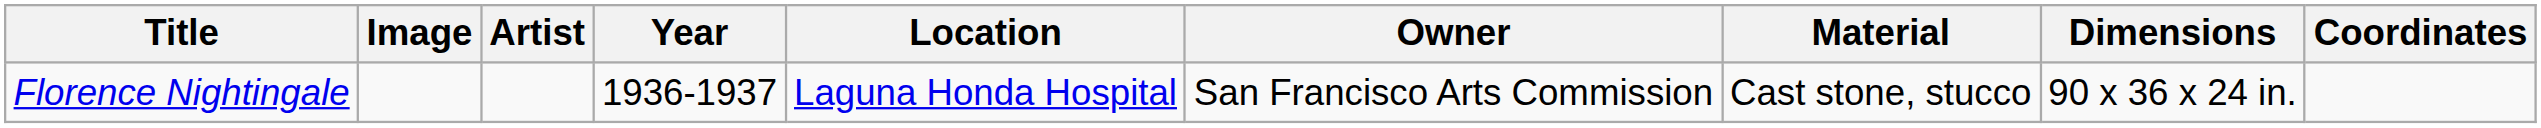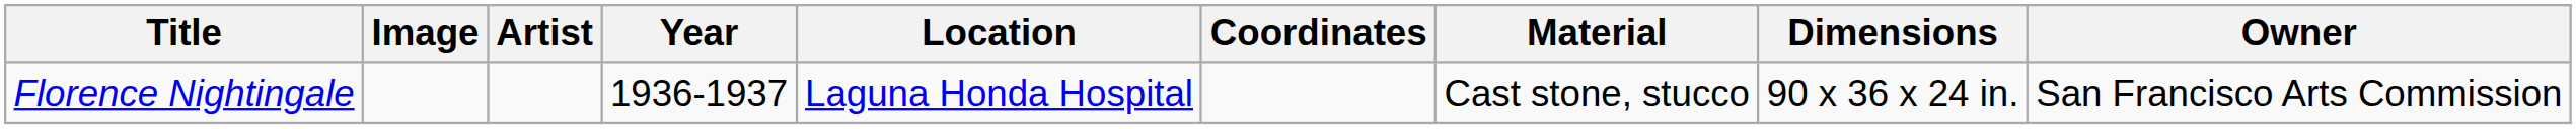 <table class="wikitable sortable">
 <tr>
 <th>Title</th>
 <th>Image</th>
 <th>Artist</th>
 <th>Year</th>
 <th>Location</th>
-<th>Owner</th>
+<th>Coordinates</th>
 <th>Material</th>
 <th>Dimensions</th>
-<th>Coordinates</th>
+<th>Owner</th>
 </tr>
 <tr>
 <td><em><a href='#'>Florence Nightingale</a></em></td>
 <td></td>
 <td></td>
 <td>1936-1937</td>
 <td><a href='#'>Laguna Honda Hospital</a></td>
-<td>San Francisco Arts Commission</td>
+<td><small></small></td>
 <td>Cast stone, stucco</td>
 <td>90 x 36 x 24 in.</td>
-<td><small></small></td>
+<td>San Francisco Arts Commission</td>
 </tr>
 </table>
